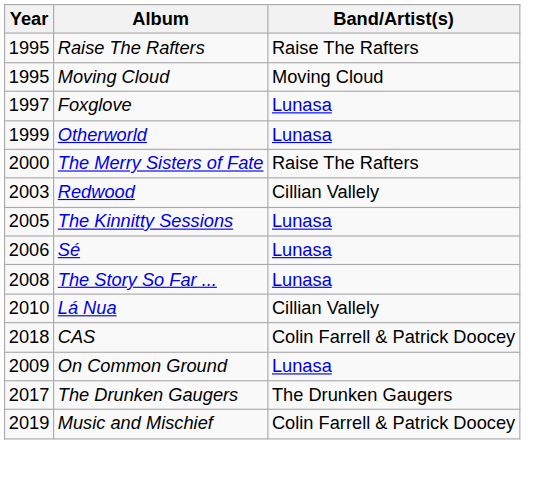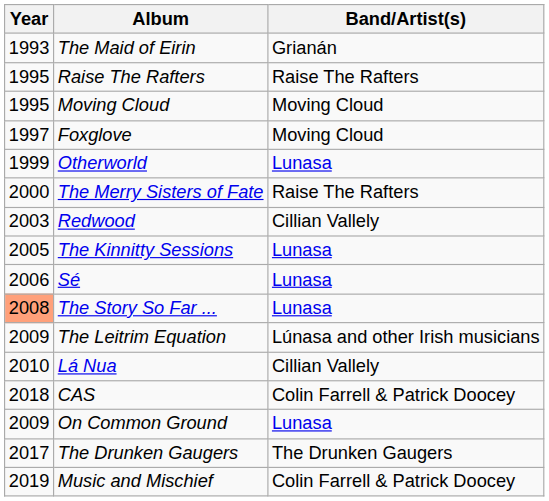 <table class="wikitable sortable">
 <tr>
 <th>Year</th>
 <th>Album</th>
 <th>Band/Artist(s)</th>
+</tr>
+<tr>
+<td>1993</td>
+<td><em>The Maid of Eirin</em></td>
+<td>Grianán</td>
 </tr>
 <tr>
 <td>1995</td>
 <td><em>Raise The Rafters</em></td>
 <td>Raise The Rafters</td>
 </tr>
 <tr>
 <td>1995</td>
 <td><em>Moving Cloud</em></td>
 <td>Moving Cloud</td>
 </tr>
 <tr>
 <td>1997</td>
 <td><em>Foxglove</em></td>
-<td><a href='#'>Lunasa</a></td>
+<td>Moving Cloud</td>
 </tr>
 <tr>
 <td>1999</td>
 <td><a href='#'><em>Otherworld</em></a></td>
 <td><a href='#'>Lunasa</a></td>
 </tr>
 <tr>
 <td>2000</td>
 <td><a href='#'><em>The Merry Sisters of Fate</em></a></td>
 <td>Raise The Rafters</td>
 </tr>
 <tr>
 <td>2003</td>
 <td><em><a href='#'>Redwood</a></em></td>
 <td>Cillian Vallely</td>
 </tr>
 <tr>
 <td>2005</td>
 <td><em><a href='#'>The Kinnitty Sessions</a></em></td>
 <td><a href='#'>Lunasa</a></td>
 </tr>
 <tr>
 <td>2006</td>
 <td><a href='#'><em>Sé</em></a></td>
 <td><a href='#'>Lunasa</a></td>
 </tr>
 <tr>
-<td>2008</td>
+<td style="background: lightsalmon;">2008</td>
 <td><a href='#'><em>The Story So Far ...</em></a></td>
 <td><a href='#'>Lunasa</a></td>
+</tr>
+<tr>
+<td>2009</td>
+<td><em>The Leitrim Equation</em></td>
+<td>Lúnasa and other Irish musicians</td>
 </tr>
 <tr>
 <td>2010</td>
 <td><a href='#'><em>Lá Nua</em></a></td>
 <td>Cillian Vallely</td>
 </tr>
 <tr>
 <td>2018</td>
 <td><em>CAS</em></td>
 <td>Colin Farrell & Patrick Doocey</td>
 </tr>
 <tr>
 <td>2009</td>
 <td><em>On Common Ground</em></td>
 <td><a href='#'>Lunasa</a></td>
 </tr>
 <tr>
 <td>2017</td>
 <td><em>The Drunken Gaugers</em></td>
 <td>The Drunken Gaugers</td>
 </tr>
 <tr>
 <td>2019</td>
 <td><em>Music and Mischief</em></td>
 <td>Colin Farrell & Patrick Doocey</td>
 </tr>
 </table>
